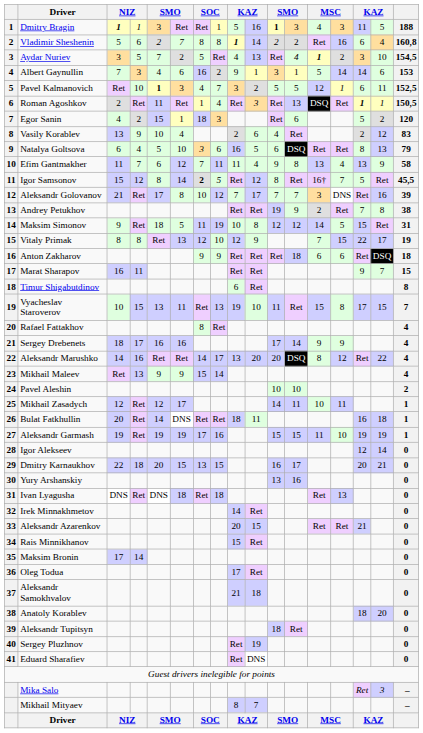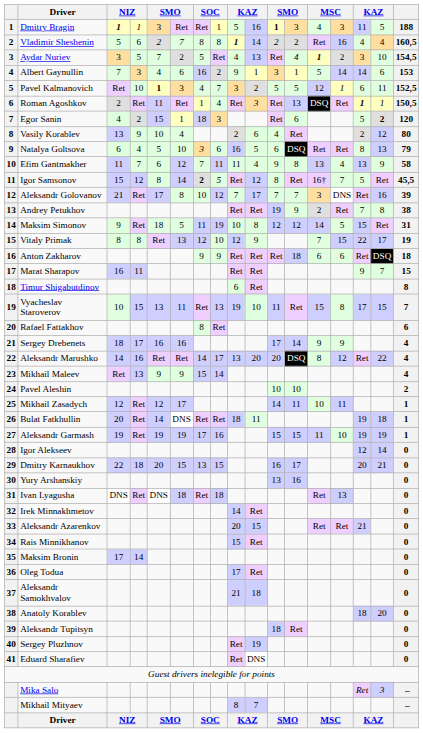 <table align=left| class="wikitable" style="font-size: 85%; text-align: center">
 <tr valign="top">
 <th valign=middle></th>
 <th valign=middle>Driver</th>
 <th colspan=2><a href='#'>NIZ</a></th>
 <th colspan=2><a href='#'>SMO</a></th>
 <th colspan=2><a href='#'>SOC</a></th>
 <th colspan=2><a href='#'>KAZ</a></th>
 <th colspan=2><a href='#'>SMO</a></th>
 <th colspan=2><a href='#'>MSC</a></th>
 <th colspan=2><a href='#'>KAZ</a></th>
 <th valign=middle>  </th>
 </tr>
 <tr>
 <th>1</th>
 <td align="left"><a href='#'>Dmitry Bragin</a></td>
 <td style="background:#ffffbf;"><strong><em>1</em></strong></td>
 <td style="background:#ffffbf;"><em>1</em></td>
 <td style="background:#ffdf9f;">3</td>
 <td style="background:#efcfff;">Ret</td>
 <td style="background:#efcfff;">Ret</td>
 <td style="background:#ffffbf;">1</td>
 <td style="background:#dfffdf;">5</td>
 <td style="background:#cfcfff;">16</td>
 <td style="background:#ffffbf;"><strong>1</strong></td>
 <td style="background:#ffdf9f;">3</td>
 <td style="background:#dfffdf;">4</td>
 <td style="background:#ffdf9f;">3</td>
 <td style="background:#cfcfff;">11</td>
 <td style="background:#dfffdf;">5</td>
 <th>188</th>
 </tr>
 <tr>
 <th>2</th>
 <td align="left"><a href='#'>Vladimir Sheshenin</a></td>
 <td style="background:#dfffdf;">5</td>
 <td style="background:#dfffdf;">6</td>
 <td style="background:#dfdfdf;"><em>2</em></td>
 <td style="background:#dfffdf;"><em>7</em></td>
 <td style="background:#dfffdf;">8</td>
 <td style="background:#dfffdf;">8</td>
 <td style="background:#ffffbf;"><strong><em>1</em></strong></td>
 <td style="background:#cfcfff;">14</td>
 <td style="background:#dfdfdf;"><em>2</em></td>
 <td style="background:#dfdfdf;">2</td>
 <td style="background:#efcfff;">Ret</td>
 <td style="background:#cfcfff;">16</td>
-<td style="background:#dfffdf;">6</td>
+<td style="background:#dfffdf;">4</td>
 <td style="background:#ffdf9f;">4</td>
-<th>160,8</th>
+<th>160,5</th>
 </tr>
 <tr>
 <th>3</th>
 <td align="left"><a href='#'>Aydar Nuriev</a></td>
 <td style="background:#ffdf9f;">3</td>
 <td style="background:#dfffdf;">5</td>
 <td style="background:#dfffdf;">7</td>
 <td style="background:#dfdfdf;">2</td>
 <td style="background:#dfffdf;">5</td>
 <td style="background:#efcfff;">Ret</td>
 <td style="background:#dfffdf;">4</td>
 <td style="background:#cfcfff;">13</td>
 <td style="background:#efcfff;">Ret</td>
 <td style="background:#dfffdf;"><em>4</em></td>
 <td style="background:#ffffbf;"><strong><em>1</em></strong></td>
 <td style="background:#dfdfdf;">2</td>
 <td style="background:#ffdf9f;">3</td>
 <td style="background:#dfffdf;">10</td>
 <th>154,5</th>
 </tr>
 <tr>
 <th>4</th>
 <td align="left">Albert Gaynullin</td>
 <td style="background:#dfffdf;">7</td>
 <td style="background:#ffdf9f;">3</td>
 <td style="background:#dfffdf;">4</td>
 <td style="background:#dfffdf;">6</td>
 <td style="background:#cfcfff;">16</td>
 <td style="background:#dfdfdf;">2</td>
 <td style="background:#dfffdf;">9</td>
 <td style="background:#ffffbf;">1</td>
 <td style="background:#ffdf9f;">3</td>
 <td style="background:#ffffbf;">1</td>
 <td style="background:#dfffdf;">5</td>
 <td style="background:#cfcfff;">14</td>
 <td style="background:#cfcfff;">14</td>
 <td style="background:#dfffdf;">6</td>
 <th>153</th>
 </tr>
 <tr>
 <th>5</th>
 <td align="left">Pavel Kalmanovich</td>
 <td style="background:#efcfff;">Ret</td>
 <td style="background:#dfffdf;">10</td>
 <td style="background:#ffffbf;"><strong>1</strong></td>
 <td style="background:#ffdf9f;">3</td>
 <td style="background:#dfffdf;">4</td>
 <td style="background:#dfffdf;">7</td>
 <td style="background:#ffdf9f;">3</td>
 <td style="background:#dfdfdf;">2</td>
 <td style="background:#dfffdf;">5</td>
 <td style="background:#dfffdf;">5</td>
 <td style="background:#cfcfff;">12</td>
 <td style="background:#ffffbf;"><em>1</em></td>
 <td style="background:#dfffdf;">6</td>
 <td style="background:#dfffdf;">11</td>
 <th>152,5</th>
 </tr>
 <tr>
 <th>6</th>
 <td align="left">Roman Agoshkov</td>
 <td style="background:#dfdfdf;">2</td>
 <td style="background:#efcfff;">Ret</td>
 <td style="background:#cfcfff;">11</td>
 <td style="background:#efcfff;">Ret</td>
 <td style="background:#ffffbf;">1</td>
 <td style="background:#dfffdf;">4</td>
 <td style="background:#efcfff;">Ret</td>
 <td style="background:#ffdf9f;"><em>3</em></td>
 <td style="background:#efcfff;">Ret</td>
 <td style="background:#cfcfff;">13</td>
 <td style="background:black; color:white;">DSQ</td>
 <td style="background:#efcfff;">Ret</td>
 <td style="background:#ffffbf;"><strong><em>1</em></strong></td>
 <td style="background:#ffffbf;"><em>1</em></td>
 <th>150,5</th>
 </tr>
 <tr>
 <th>7</th>
 <td align="left">Egor Sanin</td>
 <td style="background:#dfffdf;">4</td>
 <td style="background:#dfdfdf;">2</td>
 <td style="background:#cfcfff;">15</td>
 <td style="background:#ffffbf;">1</td>
 <td style="background:#cfcfff;">18</td>
 <td style="background:#ffdf9f;">3</td>
 <td></td>
 <td></td>
 <td style="background:#efcfff;">Ret</td>
 <td style="background:#dfffdf;">6</td>
 <td></td>
 <td></td>
 <td style="background:#dfffdf;">5</td>
-<td style="background:#dfdfdf;">2</td>
+<td style="background:#dfdfdf;"><strong>2</strong></td>
 <th>120</th>
 </tr>
 <tr>
 <th>8</th>
 <td align="left">Vasily Korablev</td>
 <td style="background:#cfcfff;">13</td>
 <td style="background:#dfffdf;">9</td>
 <td style="background:#dfffdf;">10</td>
 <td style="background:#dfffdf;">4</td>
 <td></td>
 <td></td>
 <td style="background:#dfdfdf;">2</td>
 <td style="background:#dfffdf;">6</td>
 <td style="background:#dfffdf;">4</td>
 <td style="background:#efcfff;">Ret</td>
 <td></td>
 <td></td>
 <td style="background:#dfdfdf;">2</td>
 <td style="background:#cfcfff;">12</td>
-<th>83</th>
+<th>80</th>
 </tr>
 <tr>
 <th>9</th>
 <td align="left">Natalya Goltsova</td>
 <td style="background:#dfffdf;">6</td>
 <td style="background:#dfffdf;">4</td>
 <td style="background:#dfffdf;">5</td>
 <td style="background:#dfffdf;">10</td>
 <td style="background:#ffdf9f;"><em>3</em></td>
 <td style="background:#dfffdf;">6</td>
 <td style="background:#cfcfff;">16</td>
 <td style="background:#dfffdf;">5</td>
 <td style="background:#dfffdf;">6</td>
 <td style="background:black; color:white;">DSQ</td>
 <td style="background:#efcfff;">Ret</td>
 <td style="background:#efcfff;">Ret</td>
 <td style="background:#dfffdf;">8</td>
 <td style="background:#cfcfff;">13</td>
 <th>79</th>
 </tr>
 <tr>
 <th>10</th>
 <td align="left">Efim Gantmakher</td>
 <td style="background:#cfcfff;">11</td>
 <td style="background:#dfffdf;">7</td>
 <td style="background:#dfffdf;">6</td>
 <td style="background:#cfcfff;">12</td>
 <td style="background:#dfffdf;">7</td>
 <td style="background:#cfcfff;">11</td>
 <td style="background:#dfffdf;">11</td>
 <td style="background:#dfffdf;">4</td>
 <td style="background:#dfffdf;">9</td>
 <td style="background:#dfffdf;">8</td>
 <td style="background:#cfcfff;">13</td>
 <td style="background:#dfffdf;">4</td>
 <td style="background:#cfcfff;">13</td>
 <td style="background:#dfffdf;">9</td>
 <th>58</th>
 </tr>
 <tr>
 <th>11</th>
 <td align="left">Igor Samsonov</td>
 <td style="background:#cfcfff;">15</td>
 <td style="background:#cfcfff;">12</td>
 <td style="background:#dfffdf;">8</td>
 <td style="background:#cfcfff;">14</td>
 <td style="background:#dfdfdf;"><strong>2</strong></td>
 <td style="background:#dfffdf;"><em>5</em></td>
 <td style="background:#efcfff;">Ret</td>
 <td style="background:#cfcfff;">12</td>
 <td style="background:#dfffdf;">8</td>
 <td style="background:#efcfff;">Ret</td>
 <td style="background:#efcfff;">16†</td>
 <td style="background:#dfffdf;">7</td>
 <td style="background:#dfffdf;">5</td>
 <td style="background:#efcfff;">Ret</td>
 <th>45,5</th>
 </tr>
 <tr>
 <th>12</th>
 <td align="left">Aleksandr Golovanov</td>
 <td style="background:#cfcfff;">21</td>
 <td style="background:#efcfff;">Ret</td>
 <td style="background:#cfcfff;">17</td>
 <td style="background:#dfffdf;">8</td>
 <td style="background:#dfffdf;">10</td>
 <td style="background:#cfcfff;">12</td>
 <td style="background:#dfffdf;">7</td>
 <td style="background:#cfcfff;">17</td>
 <td style="background:#dfffdf;">7</td>
 <td style="background:#dfffdf;">7</td>
 <td style="background:#ffdf9f;">3</td>
 <td style="background:#ffffff;">DNS</td>
 <td style="background:#efcfff;">Ret</td>
 <td style="background:#cfcfff;">16</td>
 <th>39</th>
 </tr>
 <tr>
 <th>13</th>
 <td align="left">Andrey Petukhov</td>
 <td></td>
 <td></td>
 <td></td>
 <td></td>
 <td></td>
 <td></td>
 <td style="background:#efcfff;">Ret</td>
 <td style="background:#efcfff;">Ret</td>
 <td style="background:#cfcfff;">19</td>
 <td style="background:#dfffdf;">9</td>
 <td style="background:#dfdfdf;">2</td>
 <td style="background:#efcfff;">Ret</td>
 <td style="background:#dfffdf;">7</td>
 <td style="background:#dfffdf;">8</td>
 <th>38</th>
 </tr>
 <tr>
 <th>14</th>
 <td align="left">Maksim Simonov</td>
 <td style="background:#dfffdf;">9</td>
 <td style="background:#efcfff;">Ret</td>
 <td style="background:#dfffdf;">18</td>
 <td style="background:#dfffdf;">5</td>
 <td style="background:#cfcfff;">11</td>
 <td style="background:#cfcfff;">19</td>
 <td style="background:#dfffdf;">10</td>
 <td style="background:#dfffdf;">8</td>
 <td style="background:#cfcfff;">12</td>
 <td style="background:#cfcfff;">12</td>
 <td style="background:#cfcfff;">14</td>
 <td style="background:#dfffdf;">5</td>
 <td style="background:#cfcfff;">15</td>
 <td style="background:#efcfff;">Ret</td>
 <th>31</th>
 </tr>
 <tr>
 <th>15</th>
 <td align="left">Vitaly Primak</td>
 <td style="background:#dfffdf;">8</td>
 <td style="background:#dfffdf;">8</td>
 <td style="background:#efcfff;">Ret</td>
 <td style="background:#cfcfff;">13</td>
 <td style="background:#cfcfff;">12</td>
 <td style="background:#dfffdf;">10</td>
 <td style="background:#cfcfff;">12</td>
 <td style="background:#dfffdf;">9</td>
 <td></td>
 <td></td>
 <td style="background:#dfffdf;">7</td>
 <td style="background:#cfcfff;">15</td>
 <td style="background:#cfcfff;">22</td>
 <td style="background:#cfcfff;">17</td>
 <th>19</th>
 </tr>
 <tr>
 <th>16</th>
 <td align="left">Anton Zakharov</td>
 <td></td>
 <td></td>
 <td></td>
 <td></td>
 <td style="background:#dfffdf;">9</td>
 <td style="background:#dfffdf;">9</td>
 <td style="background:#efcfff;">Ret</td>
 <td style="background:#efcfff;">Ret</td>
 <td style="background:#efcfff;">Ret</td>
 <td style="background:#cfcfff;">18</td>
 <td style="background:#dfffdf;">6</td>
 <td style="background:#dfffdf;">6</td>
 <td style="background:#efcfff;">Ret</td>
 <td style="background:black; color:white;">DSQ</td>
 <th>18</th>
 </tr>
 <tr>
 <th>17</th>
 <td align="left">Marat Sharapov</td>
 <td style="background:#cfcfff;">16</td>
 <td style="background:#cfcfff;">11</td>
 <td></td>
 <td></td>
 <td></td>
 <td></td>
 <td style="background:#efcfff;">Ret</td>
 <td style="background:#efcfff;">Ret</td>
 <td></td>
 <td></td>
 <td></td>
 <td></td>
 <td style="background:#dfffdf;">9</td>
 <td style="background:#dfffdf;">7</td>
 <th>15</th>
 </tr>
 <tr>
 <th>18</th>
 <td align="left"><a href='#'>Timur Shigabutdinov</a></td>
 <td></td>
 <td></td>
 <td></td>
 <td></td>
 <td></td>
 <td></td>
 <td style="background:#dfffdf;">6</td>
 <td style="background:#efcfff;">Ret</td>
 <td></td>
 <td></td>
 <td></td>
 <td></td>
 <td></td>
 <td></td>
 <th>8</th>
 </tr>
 <tr>
 <th>19</th>
 <td align="left">Vyacheslav Staroverov</td>
 <td style="background:#dfffdf;">10</td>
 <td style="background:#cfcfff;">15</td>
 <td style="background:#cfcfff;">13</td>
 <td style="background:#cfcfff;">11</td>
 <td style="background:#efcfff;">Ret</td>
 <td style="background:#cfcfff;">13</td>
 <td style="background:#cfcfff;">19</td>
 <td style="background:#dfffdf;">10</td>
 <td style="background:#cfcfff;">11</td>
 <td style="background:#efcfff;">Ret</td>
 <td style="background:#cfcfff;">15</td>
 <td style="background:#dfffdf;">8</td>
 <td style="background:#cfcfff;">17</td>
 <td style="background:#cfcfff;">15</td>
 <th>7</th>
 </tr>
 <tr>
 <th>20</th>
 <td align="left">Rafael Fattakhov</td>
 <td></td>
 <td></td>
 <td></td>
 <td></td>
 <td style="background:#dfffdf;">8</td>
 <td style="background:#efcfff;">Ret</td>
 <td></td>
 <td></td>
 <td></td>
 <td></td>
 <td></td>
 <td></td>
 <td></td>
 <td></td>
-<th>4</th>
+<th>6</th>
 </tr>
 <tr>
 <th>21</th>
 <td align="left">Sergey Drebenets</td>
 <td style="background:#cfcfff;">18</td>
 <td style="background:#cfcfff;">17</td>
 <td style="background:#cfcfff;">16</td>
 <td style="background:#cfcfff;">16</td>
 <td></td>
 <td></td>
 <td></td>
 <td></td>
 <td style="background:#cfcfff;">17</td>
 <td style="background:#cfcfff;">14</td>
 <td style="background:#dfffdf;">9</td>
 <td style="background:#dfffdf;">9</td>
 <td></td>
 <td></td>
 <th>4</th>
 </tr>
 <tr>
 <th>22</th>
 <td align="left">Aleksandr Marushko</td>
 <td style="background:#cfcfff;">14</td>
 <td style="background:#cfcfff;">16</td>
 <td style="background:#efcfff;">Ret</td>
 <td style="background:#efcfff;">Ret</td>
 <td style="background:#cfcfff;">14</td>
 <td style="background:#cfcfff;">17</td>
 <td style="background:#cfcfff;">13</td>
 <td style="background:#cfcfff;">20</td>
 <td style="background:#cfcfff;">20</td>
 <td style="background:black; color:white;">DSQ</td>
 <td style="background:#dfffdf;">8</td>
 <td style="background:#cfcfff;">12</td>
 <td style="background:#efcfff;">Ret</td>
 <td style="background:#cfcfff;">22</td>
 <th>4</th>
 </tr>
 <tr>
 <th>23</th>
 <td align="left">Mikhail Maleev</td>
 <td style="background:#efcfff;">Ret</td>
 <td style="background:#cfcfff;">13</td>
 <td style="background:#dfffdf;">9</td>
 <td style="background:#dfffdf;">9</td>
 <td style="background:#cfcfff;">15</td>
 <td style="background:#cfcfff;">14</td>
 <td></td>
 <td></td>
 <td></td>
 <td></td>
 <td></td>
 <td></td>
 <td></td>
 <td></td>
 <th>4</th>
 </tr>
 <tr>
 <th>24</th>
 <td align="left">Pavel Aleshin</td>
 <td></td>
 <td></td>
 <td></td>
 <td></td>
 <td></td>
 <td></td>
 <td></td>
 <td></td>
 <td style="background:#dfffdf;">10</td>
 <td style="background:#dfffdf;">10</td>
 <td></td>
 <td></td>
 <td></td>
 <td></td>
 <th>2</th>
 </tr>
 <tr>
 <th>25</th>
 <td align="left">Mikhail Zasadych</td>
 <td style="background:#cfcfff;">12</td>
 <td style="background:#efcfff;">Ret</td>
 <td style="background:#cfcfff;">12</td>
 <td style="background:#cfcfff;">17</td>
 <td></td>
 <td></td>
 <td></td>
 <td></td>
 <td style="background:#cfcfff;">14</td>
 <td style="background:#cfcfff;">11</td>
 <td style="background:#dfffdf;">10</td>
 <td style="background:#cfcfff;">11</td>
 <td></td>
 <td></td>
 <th>1</th>
 </tr>
 <tr>
 <th>26</th>
 <td align="left">Bulat Fatkhullin</td>
 <td style="background:#cfcfff;">20</td>
 <td style="background:#efcfff;">Ret</td>
 <td style="background:#cfcfff;">14</td>
 <td style="background:#ffffff;">DNS</td>
 <td style="background:#efcfff;">Ret</td>
 <td style="background:#efcfff;">Ret</td>
 <td style="background:#cfcfff;">18</td>
 <td style="background:#dfffdf;">11</td>
 <td></td>
 <td></td>
 <td></td>
 <td></td>
-<td style="background:#cfcfff;">16</td>
+<td style="background:#cfcfff;">19</td>
 <td style="background:#cfcfff;">18</td>
 <th>1</th>
 </tr>
 <tr>
 <th>27</th>
 <td align="left">Aleksandr Garmash</td>
 <td style="background:#cfcfff;">19</td>
 <td style="background:#efcfff;">Ret</td>
 <td style="background:#cfcfff;">19</td>
 <td style="background:#cfcfff;">19</td>
 <td style="background:#cfcfff;">17</td>
 <td style="background:#cfcfff;">16</td>
 <td></td>
 <td></td>
 <td style="background:#cfcfff;">15</td>
 <td style="background:#cfcfff;">15</td>
 <td style="background:#cfcfff;">11</td>
 <td style="background:#dfffdf;">10</td>
 <td style="background:#cfcfff;">19</td>
 <td style="background:#cfcfff;">19</td>
 <th>1</th>
 </tr>
 <tr>
 <th>28</th>
 <td align="left">Igor Alekseev</td>
 <td></td>
 <td></td>
 <td></td>
 <td></td>
 <td></td>
 <td></td>
 <td></td>
 <td></td>
 <td></td>
 <td></td>
 <td></td>
 <td></td>
 <td style="background:#cfcfff;">12</td>
 <td style="background:#cfcfff;">14</td>
 <th>0</th>
 </tr>
 <tr>
 <th>29</th>
 <td align="left">Dmitry Karnaukhov</td>
 <td style="background:#cfcfff;">22</td>
 <td style="background:#cfcfff;">18</td>
 <td style="background:#cfcfff;">20</td>
 <td style="background:#cfcfff;">15</td>
 <td style="background:#cfcfff;">13</td>
 <td style="background:#cfcfff;">15</td>
 <td></td>
 <td></td>
 <td style="background:#cfcfff;">16</td>
 <td style="background:#cfcfff;">17</td>
 <td></td>
 <td></td>
 <td style="background:#cfcfff;">20</td>
 <td style="background:#cfcfff;">21</td>
 <th>0</th>
 </tr>
 <tr>
 <th>30</th>
 <td align="left">Yury Arshanskiy</td>
 <td></td>
 <td></td>
 <td></td>
 <td></td>
 <td></td>
 <td></td>
 <td></td>
 <td></td>
 <td style="background:#cfcfff;">13</td>
 <td style="background:#cfcfff;">16</td>
 <td></td>
 <td></td>
 <td></td>
 <td></td>
 <th>0</th>
 </tr>
 <tr>
 <th>31</th>
 <td align="left">Ivan Lyagusha</td>
 <td style="background:#ffffff;">DNS</td>
 <td style="background:#efcfff;">Ret</td>
 <td style="background:#ffffff;">DNS</td>
 <td style="background:#cfcfff;">18</td>
 <td style="background:#efcfff;">Ret</td>
 <td style="background:#cfcfff;">18</td>
 <td></td>
 <td></td>
 <td></td>
 <td></td>
 <td style="background:#efcfff;">Ret</td>
 <td style="background:#cfcfff;">13</td>
 <td></td>
 <td></td>
 <th>0</th>
 </tr>
 <tr>
 <th>32</th>
 <td align="left">Irek Minnakhmetov</td>
 <td></td>
 <td></td>
 <td></td>
 <td></td>
 <td></td>
 <td></td>
 <td style="background:#cfcfff;">14</td>
 <td style="background:#efcfff;">Ret</td>
 <td></td>
 <td></td>
 <td></td>
 <td></td>
 <td></td>
 <td></td>
 <th>0</th>
 </tr>
 <tr>
 <th>33</th>
 <td align="left">Aleksandr Azarenkov</td>
 <td></td>
 <td></td>
 <td></td>
 <td></td>
 <td></td>
 <td></td>
 <td style="background:#cfcfff;">20</td>
 <td style="background:#cfcfff;">15</td>
 <td></td>
 <td></td>
 <td style="background:#efcfff;">Ret</td>
 <td style="background:#efcfff;">Ret</td>
 <td style="background:#cfcfff;">21</td>
 <td></td>
 <th>0</th>
 </tr>
 <tr>
 <th>34</th>
 <td align="left">Rais Minnikhanov</td>
 <td></td>
 <td></td>
 <td></td>
 <td></td>
 <td></td>
 <td></td>
 <td style="background:#cfcfff;">15</td>
 <td style="background:#efcfff;">Ret</td>
 <td></td>
 <td></td>
 <td></td>
 <td></td>
 <td></td>
 <td></td>
 <th>0</th>
 </tr>
 <tr>
 <th>35</th>
 <td align="left">Maksim Bronin</td>
 <td style="background:#cfcfff;">17</td>
 <td style="background:#cfcfff;">14</td>
 <td></td>
 <td></td>
 <td></td>
 <td></td>
 <td></td>
 <td></td>
 <td></td>
 <td></td>
 <td></td>
 <td></td>
 <td></td>
 <td></td>
 <th>0</th>
 </tr>
 <tr>
 <th>36</th>
 <td align="left">Oleg Todua</td>
 <td></td>
 <td></td>
 <td></td>
 <td></td>
 <td></td>
 <td></td>
 <td style="background:#cfcfff;">17</td>
 <td style="background:#efcfff;">Ret</td>
 <td></td>
 <td></td>
 <td></td>
 <td></td>
 <td></td>
 <td></td>
 <th>0</th>
 </tr>
 <tr>
 <th>37</th>
 <td align="left">Aleksandr Samokhvalov</td>
 <td></td>
 <td></td>
 <td></td>
 <td></td>
 <td></td>
 <td></td>
 <td style="background:#cfcfff;">21</td>
 <td style="background:#cfcfff;">18</td>
 <td></td>
 <td></td>
 <td></td>
 <td></td>
 <td></td>
 <td></td>
 <th>0</th>
 </tr>
 <tr>
 <th>38</th>
 <td align="left">Anatoly Korablev</td>
 <td></td>
 <td></td>
 <td></td>
 <td></td>
 <td></td>
 <td></td>
 <td></td>
 <td></td>
 <td></td>
 <td></td>
 <td></td>
 <td></td>
 <td style="background:#cfcfff;">18</td>
 <td style="background:#cfcfff;">20</td>
 <th>0</th>
 </tr>
 <tr>
 <th>39</th>
 <td align="left">Aleksandr Tupitsyn</td>
 <td></td>
 <td></td>
 <td></td>
 <td></td>
 <td></td>
 <td></td>
 <td></td>
 <td></td>
 <td style="background:#cfcfff;">18</td>
 <td style="background:#efcfff;">Ret</td>
 <td></td>
 <td></td>
 <td></td>
 <td></td>
 <th>0</th>
 </tr>
 <tr>
 <th>40</th>
 <td align="left">Sergey Pluzhnov</td>
 <td></td>
 <td></td>
 <td></td>
 <td></td>
 <td></td>
 <td></td>
 <td style="background:#efcfff;">Ret</td>
 <td style="background:#cfcfff;">19</td>
 <td></td>
 <td></td>
 <td></td>
 <td></td>
 <td></td>
 <td></td>
 <th>0</th>
 </tr>
 <tr>
 <th>41</th>
 <td align="left">Eduard Sharafiev</td>
 <td></td>
 <td></td>
 <td></td>
 <td></td>
 <td></td>
 <td></td>
 <td style="background:#efcfff;">Ret</td>
 <td style="background:#ffffff;">DNS</td>
 <td></td>
 <td></td>
 <td></td>
 <td></td>
 <td></td>
 <td></td>
 <th>0</th>
 </tr>
 <tr>
 <td colspan=19><em>Guest drivers inelegible for points</em></td>
 </tr>
 <tr>
 <th></th>
 <td align="left"><a href='#'>Mika Salo</a></td>
 <td></td>
 <td></td>
 <td></td>
 <td></td>
 <td></td>
 <td></td>
 <td></td>
 <td></td>
 <td></td>
 <td></td>
 <td></td>
 <td></td>
 <td style="background:#efcfff;"><em>Ret</em></td>
 <td style="background:#cfcfff;"><em>3</em></td>
 <th> –</th>
 </tr>
 <tr>
 <th></th>
 <td align="left">Mikhail Mityaev</td>
 <td></td>
 <td></td>
 <td></td>
 <td></td>
 <td></td>
 <td></td>
 <td style="background:#cfcfff;">8</td>
 <td style="background:#cfcfff;">7</td>
 <td></td>
 <td></td>
 <td></td>
 <td></td>
 <td></td>
 <td></td>
 <th> –</th>
 </tr>
 <tr>
 <th valign=middle></th>
 <th valign=middle>Driver</th>
 <th colspan=2><a href='#'>NIZ</a></th>
 <th colspan=2><a href='#'>SMO</a></th>
 <th colspan=2><a href='#'>SOC</a></th>
 <th colspan=2><a href='#'>KAZ</a></th>
 <th colspan=2><a href='#'>SMO</a></th>
 <th colspan=2><a href='#'>MSC</a></th>
 <th colspan=2><a href='#'>KAZ</a></th>
 <th valign=middle>  </th>
 </tr>
 </table>
